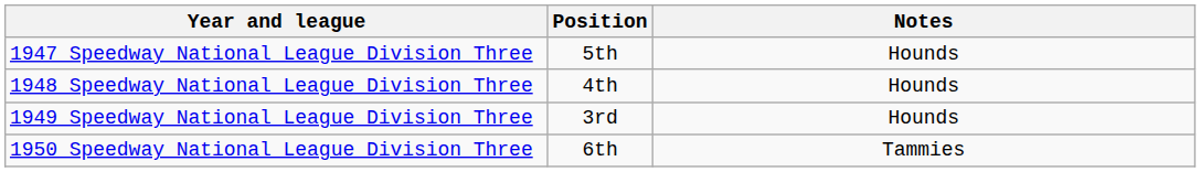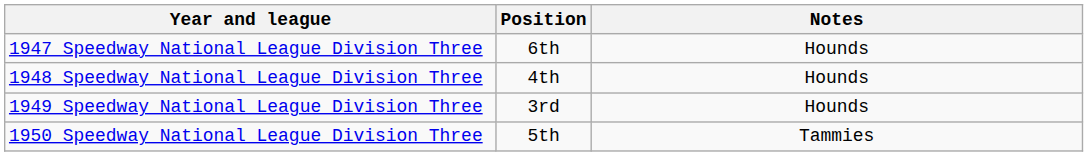 <table class="wikitable">
 <tr>
 <th width=350>Year and league</th>
 <th width=50>Position</th>
 <th width=350>Notes</th>
 </tr>
 <tr align=center>
 <td align="left"><a href='#'>1947 Speedway National League Division Three</a></td>
-<td>5th</td>
+<td>6th</td>
 <td>Hounds</td>
 </tr>
 <tr align=center>
 <td align="left"><a href='#'>1948 Speedway National League Division Three</a></td>
 <td>4th</td>
 <td>Hounds</td>
 </tr>
 <tr align=center>
 <td align="left"><a href='#'>1949 Speedway National League Division Three</a></td>
 <td>3rd</td>
 <td>Hounds</td>
 </tr>
 <tr align=center>
 <td align="left"><a href='#'>1950 Speedway National League Division Three</a></td>
-<td>6th</td>
+<td>5th</td>
 <td>Tammies</td>
 </tr>
 </table>
